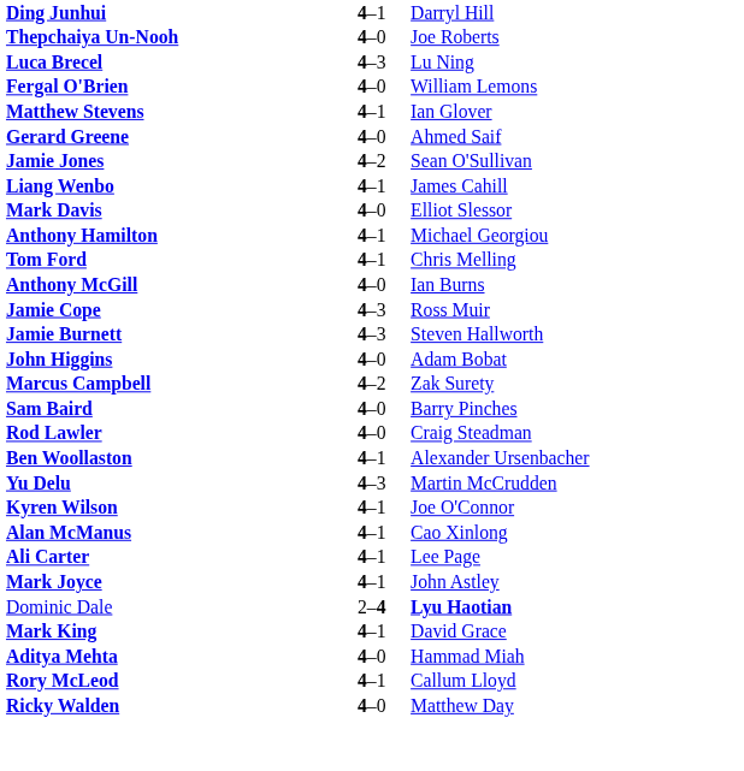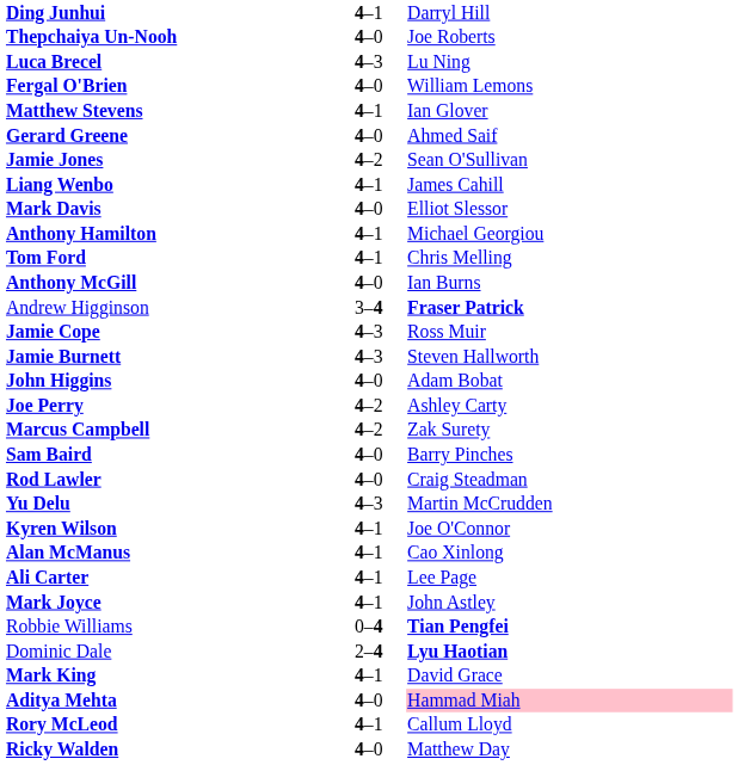 <table width="100%" cellspacing="1">
 <tr>
 <th width=45%></th>
 <th width=10%></th>
 <th width=45%></th>
 </tr>
 <tr>
 <td> <strong><a href='#'>Ding Junhui</a></strong></td>
 <td align="center"><strong>4</strong>–1</td>
 <td> <a href='#'>Darryl Hill</a></td>
 </tr>
 <tr>
 <td> <strong><a href='#'>Thepchaiya Un-Nooh</a></strong></td>
 <td align="center"><strong>4</strong>–0</td>
 <td> <a href='#'>Joe Roberts</a></td>
 </tr>
 <tr>
 <td> <strong><a href='#'>Luca Brecel</a></strong></td>
 <td align="center"><strong>4</strong>–3</td>
 <td> <a href='#'>Lu Ning</a></td>
 </tr>
 <tr>
 <td> <strong><a href='#'>Fergal O'Brien</a></strong></td>
 <td align="center"><strong>4</strong>–0</td>
 <td> <a href='#'>William Lemons</a></td>
 </tr>
 <tr>
 <td> <strong><a href='#'>Matthew Stevens</a></strong></td>
 <td align="center"><strong>4</strong>–1</td>
 <td> <a href='#'>Ian Glover</a></td>
 </tr>
 <tr>
 <td> <strong><a href='#'>Gerard Greene</a></strong></td>
 <td align="center"><strong>4</strong>–0</td>
 <td> <a href='#'>Ahmed Saif</a></td>
 </tr>
 <tr>
 <td> <strong><a href='#'>Jamie Jones</a></strong></td>
 <td align="center"><strong>4</strong>–2</td>
 <td> <a href='#'>Sean O'Sullivan</a></td>
 </tr>
 <tr>
 <td> <strong><a href='#'>Liang Wenbo</a></strong></td>
 <td align="center"><strong>4</strong>–1</td>
 <td> <a href='#'>James Cahill</a></td>
 </tr>
 <tr>
 <td> <strong><a href='#'>Mark Davis</a></strong></td>
 <td align="center"><strong>4</strong>–0</td>
 <td> <a href='#'>Elliot Slessor</a></td>
 </tr>
 <tr>
 <td> <strong><a href='#'>Anthony Hamilton</a></strong></td>
 <td align="center"><strong>4</strong>–1</td>
 <td> <a href='#'>Michael Georgiou</a></td>
 </tr>
 <tr>
 <td> <strong><a href='#'>Tom Ford</a></strong></td>
 <td align="center"><strong>4</strong>–1</td>
 <td> <a href='#'>Chris Melling</a></td>
 </tr>
 <tr>
 <td> <strong><a href='#'>Anthony McGill</a></strong></td>
 <td align="center"><strong>4</strong>–0</td>
 <td> <a href='#'>Ian Burns</a></td>
 </tr>
 <tr>
+<td> <a href='#'>Andrew Higginson</a></td>
+<td align="center">3–<strong>4</strong></td>
+<td> <strong><a href='#'>Fraser Patrick</a></strong></td>
+</tr>
+<tr>
 <td> <strong><a href='#'>Jamie Cope</a></strong></td>
 <td align="center"><strong>4</strong>–3</td>
 <td> <a href='#'>Ross Muir</a></td>
 </tr>
 <tr>
 <td> <strong><a href='#'>Jamie Burnett</a></strong></td>
 <td align="center"><strong>4</strong>–3</td>
 <td> <a href='#'>Steven Hallworth</a></td>
 </tr>
 <tr>
 <td> <strong><a href='#'>John Higgins</a></strong></td>
 <td align="center"><strong>4</strong>–0</td>
 <td> <a href='#'>Adam Bobat</a></td>
 </tr>
 <tr>
+<td> <strong><a href='#'>Joe Perry</a></strong></td>
+<td align="center"><strong>4</strong>–2</td>
+<td> <a href='#'>Ashley Carty</a></td>
+</tr>
+<tr>
 <td> <strong><a href='#'>Marcus Campbell</a></strong></td>
 <td align="center"><strong>4</strong>–2</td>
 <td> <a href='#'>Zak Surety</a></td>
 </tr>
 <tr>
 <td> <strong><a href='#'>Sam Baird</a></strong></td>
 <td align="center"><strong>4</strong>–0</td>
 <td> <a href='#'>Barry Pinches</a></td>
 </tr>
 <tr>
 <td> <strong><a href='#'>Rod Lawler</a></strong></td>
 <td align="center"><strong>4</strong>–0</td>
 <td> <a href='#'>Craig Steadman</a></td>
-</tr>
-<tr>
-<td> <strong><a href='#'>Ben Woollaston</a></strong></td>
-<td align="center"><strong>4</strong>–1</td>
-<td> <a href='#'>Alexander Ursenbacher</a></td>
 </tr>
 <tr>
 <td> <strong><a href='#'>Yu Delu</a></strong></td>
 <td align="center"><strong>4</strong>–3</td>
 <td> <a href='#'>Martin McCrudden</a></td>
 </tr>
 <tr>
 <td> <strong><a href='#'>Kyren Wilson</a></strong></td>
 <td align="center"><strong>4</strong>–1</td>
 <td> <a href='#'>Joe O'Connor</a></td>
 </tr>
 <tr>
 <td> <strong><a href='#'>Alan McManus</a></strong></td>
 <td align="center"><strong>4</strong>–1</td>
 <td> <a href='#'>Cao Xinlong</a></td>
 </tr>
 <tr>
 <td> <strong><a href='#'>Ali Carter</a></strong></td>
 <td align="center"><strong>4</strong>–1</td>
 <td> <a href='#'>Lee Page</a></td>
 </tr>
 <tr>
 <td> <strong><a href='#'>Mark Joyce</a></strong></td>
 <td align="center"><strong>4</strong>–1</td>
 <td> <a href='#'>John Astley</a></td>
 </tr>
 <tr>
+<td> <a href='#'>Robbie Williams</a></td>
+<td align="center">0–<strong>4</strong></td>
+<td> <strong><a href='#'>Tian Pengfei</a></strong></td>
+</tr>
+<tr>
 <td> <a href='#'>Dominic Dale</a></td>
 <td align="center">2–<strong>4</strong></td>
 <td> <strong><a href='#'>Lyu Haotian</a></strong></td>
 </tr>
 <tr>
 <td> <strong><a href='#'>Mark King</a></strong></td>
 <td align="center"><strong>4</strong>–1</td>
 <td> <a href='#'>David Grace</a></td>
 </tr>
 <tr>
 <td> <strong><a href='#'>Aditya Mehta</a></strong></td>
 <td align="center"><strong>4</strong>–0</td>
-<td> <a href='#'>Hammad Miah</a></td>
+<td style="background: pink;"> <a href='#'>Hammad Miah</a></td>
 </tr>
 <tr>
 <td> <strong><a href='#'>Rory McLeod</a></strong></td>
 <td align="center"><strong>4</strong>–1</td>
 <td> <a href='#'>Callum Lloyd</a></td>
 </tr>
 <tr>
 <td> <strong><a href='#'>Ricky Walden</a></strong></td>
 <td align="center"><strong>4</strong>–0</td>
 <td> <a href='#'>Matthew Day</a></td>
 </tr>
 </table>
